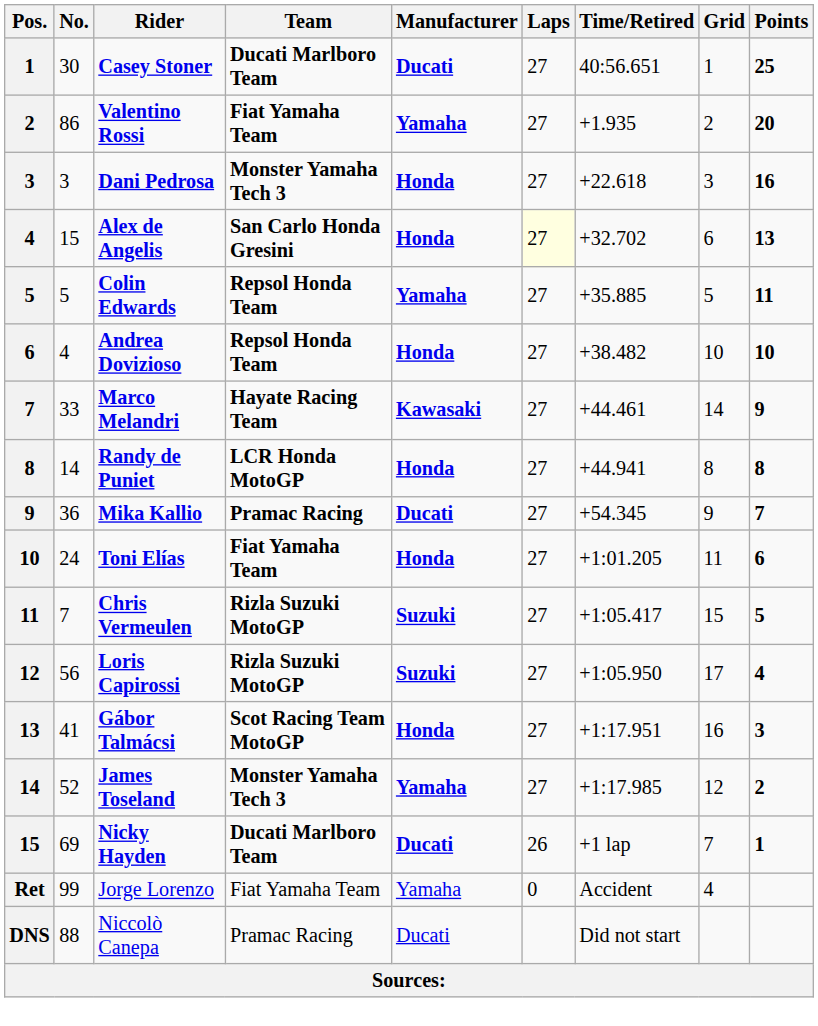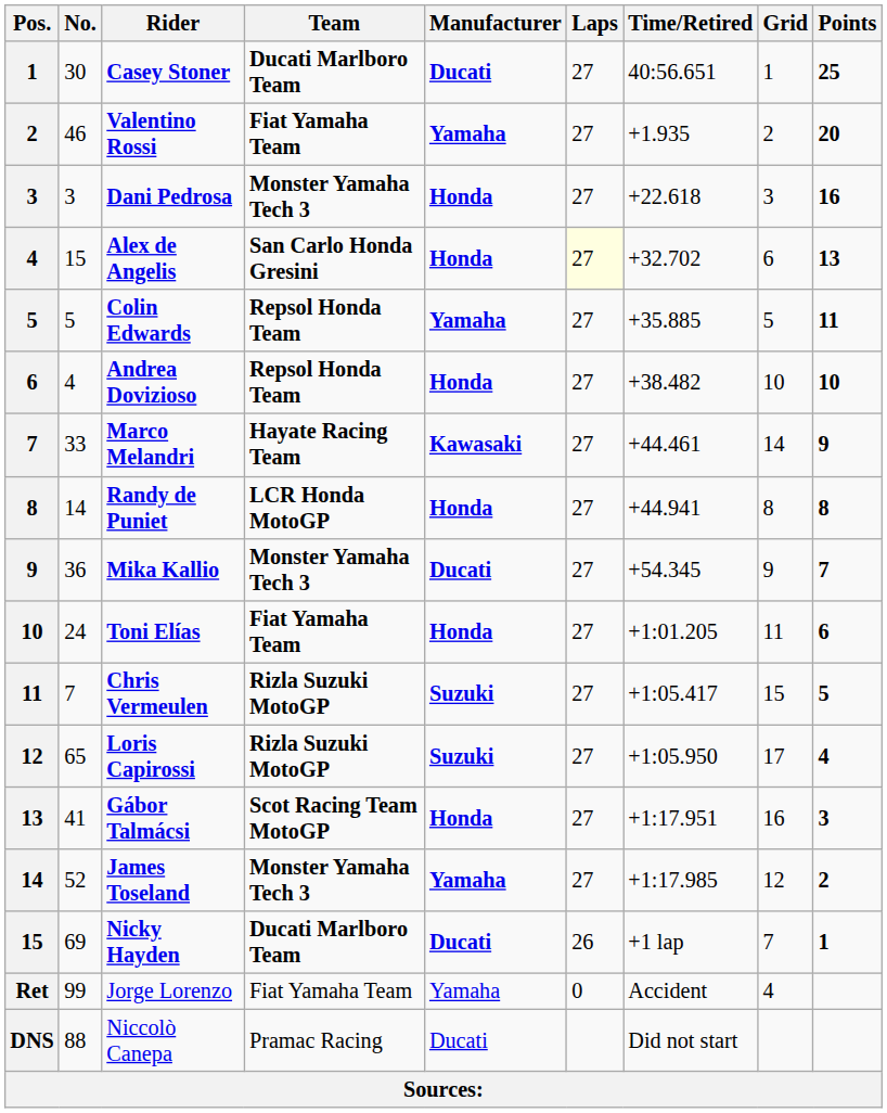 <table class="wikitable" style="font-size: 95%;">
 <tr>
 <th>Pos.</th>
 <th>No.</th>
 <th>Rider</th>
 <th>Team</th>
 <th>Manufacturer</th>
 <th>Laps</th>
 <th>Time/Retired</th>
 <th>Grid</th>
 <th>Points</th>
 </tr>
 <tr>
 <th>1</th>
 <td>30</td>
 <td> <strong><a href='#'>Casey Stoner</a></strong></td>
 <td><strong>Ducati Marlboro Team</strong></td>
 <td><strong><a href='#'>Ducati</a></strong></td>
 <td>27</td>
 <td>40:56.651</td>
 <td>1</td>
 <td><strong>25</strong></td>
 </tr>
 <tr>
 <th>2</th>
-<td>86</td>
+<td>46</td>
 <td> <strong><a href='#'>Valentino Rossi</a></strong></td>
 <td><strong>Fiat Yamaha Team</strong></td>
 <td><strong><a href='#'>Yamaha</a></strong></td>
 <td>27</td>
 <td>+1.935</td>
 <td>2</td>
 <td><strong>20</strong></td>
 </tr>
 <tr>
 <th>3</th>
 <td>3</td>
 <td> <strong><a href='#'>Dani Pedrosa</a></strong></td>
 <td><strong>Monster Yamaha Tech 3</strong></td>
 <td><strong><a href='#'>Honda</a></strong></td>
 <td>27</td>
 <td>+22.618</td>
 <td>3</td>
 <td><strong>16</strong></td>
 </tr>
 <tr>
 <th>4</th>
 <td>15</td>
 <td> <strong><a href='#'>Alex de Angelis</a></strong></td>
 <td><strong>San Carlo Honda Gresini</strong></td>
 <td><strong><a href='#'>Honda</a></strong></td>
 <td style="background: lightyellow;">27</td>
 <td>+32.702</td>
 <td>6</td>
 <td><strong>13</strong></td>
 </tr>
 <tr>
 <th>5</th>
 <td>5</td>
 <td> <strong><a href='#'>Colin Edwards</a></strong></td>
 <td><strong>Repsol Honda Team</strong></td>
 <td><strong><a href='#'>Yamaha</a></strong></td>
 <td>27</td>
 <td>+35.885</td>
 <td>5</td>
 <td><strong>11</strong></td>
 </tr>
 <tr>
 <th>6</th>
 <td>4</td>
 <td> <strong><a href='#'>Andrea Dovizioso</a></strong></td>
 <td><strong>Repsol Honda Team</strong></td>
 <td><strong><a href='#'>Honda</a></strong></td>
 <td>27</td>
 <td>+38.482</td>
 <td>10</td>
 <td><strong>10</strong></td>
 </tr>
 <tr>
 <th>7</th>
 <td>33</td>
 <td> <strong><a href='#'>Marco Melandri</a></strong></td>
 <td><strong>Hayate Racing Team</strong></td>
 <td><strong><a href='#'>Kawasaki</a></strong></td>
 <td>27</td>
 <td>+44.461</td>
 <td>14</td>
 <td><strong>9</strong></td>
 </tr>
 <tr>
 <th>8</th>
 <td>14</td>
 <td> <strong><a href='#'>Randy de Puniet</a></strong></td>
 <td><strong>LCR Honda MotoGP</strong></td>
 <td><strong><a href='#'>Honda</a></strong></td>
 <td>27</td>
 <td>+44.941</td>
 <td>8</td>
 <td><strong>8</strong></td>
 </tr>
 <tr>
 <th>9</th>
 <td>36</td>
 <td> <strong><a href='#'>Mika Kallio</a></strong></td>
-<td><strong>Pramac Racing</strong></td>
+<td><strong>Monster Yamaha Tech 3</strong></td>
 <td><strong><a href='#'>Ducati</a></strong></td>
 <td>27</td>
 <td>+54.345</td>
 <td>9</td>
 <td><strong>7</strong></td>
 </tr>
 <tr>
 <th>10</th>
 <td>24</td>
 <td> <strong><a href='#'>Toni Elías</a></strong></td>
 <td><strong>Fiat Yamaha Team</strong></td>
 <td><strong><a href='#'>Honda</a></strong></td>
 <td>27</td>
 <td>+1:01.205</td>
 <td>11</td>
 <td><strong>6</strong></td>
 </tr>
 <tr>
 <th>11</th>
 <td>7</td>
 <td> <strong><a href='#'>Chris Vermeulen</a></strong></td>
 <td><strong>Rizla Suzuki MotoGP</strong></td>
 <td><strong><a href='#'>Suzuki</a></strong></td>
 <td>27</td>
 <td>+1:05.417</td>
 <td>15</td>
 <td><strong>5</strong></td>
 </tr>
 <tr>
 <th>12</th>
-<td>56</td>
+<td>65</td>
 <td> <strong><a href='#'>Loris Capirossi</a></strong></td>
 <td><strong>Rizla Suzuki MotoGP</strong></td>
 <td><strong><a href='#'>Suzuki</a></strong></td>
 <td>27</td>
 <td>+1:05.950</td>
 <td>17</td>
 <td><strong>4</strong></td>
 </tr>
 <tr>
 <th>13</th>
 <td>41</td>
 <td> <strong><a href='#'>Gábor Talmácsi</a></strong></td>
 <td><strong>Scot Racing Team MotoGP</strong></td>
 <td><strong><a href='#'>Honda</a></strong></td>
 <td>27</td>
 <td>+1:17.951</td>
 <td>16</td>
 <td><strong>3</strong></td>
 </tr>
 <tr>
 <th>14</th>
 <td>52</td>
 <td> <strong><a href='#'>James Toseland</a></strong></td>
 <td><strong>Monster Yamaha Tech 3</strong></td>
 <td><strong><a href='#'>Yamaha</a></strong></td>
 <td>27</td>
 <td>+1:17.985</td>
 <td>12</td>
 <td><strong>2</strong></td>
 </tr>
 <tr>
 <th>15</th>
 <td>69</td>
 <td> <strong><a href='#'>Nicky Hayden</a></strong></td>
 <td><strong>Ducati Marlboro Team</strong></td>
 <td><strong><a href='#'>Ducati</a></strong></td>
 <td>26</td>
 <td>+1 lap</td>
 <td>7</td>
 <td><strong>1</strong></td>
 </tr>
 <tr>
 <th>Ret</th>
 <td>99</td>
 <td> <a href='#'>Jorge Lorenzo</a></td>
 <td>Fiat Yamaha Team</td>
 <td><a href='#'>Yamaha</a></td>
 <td>0</td>
 <td>Accident</td>
 <td>4</td>
 <td></td>
 </tr>
 <tr>
 <th>DNS</th>
 <td>88</td>
 <td> <a href='#'>Niccolò Canepa</a></td>
 <td>Pramac Racing</td>
 <td><a href='#'>Ducati</a></td>
 <td></td>
 <td>Did not start</td>
 <td></td>
 <td></td>
 </tr>
 <tr>
 <th colspan=9>Sources:</th>
 </tr>
 </table>
